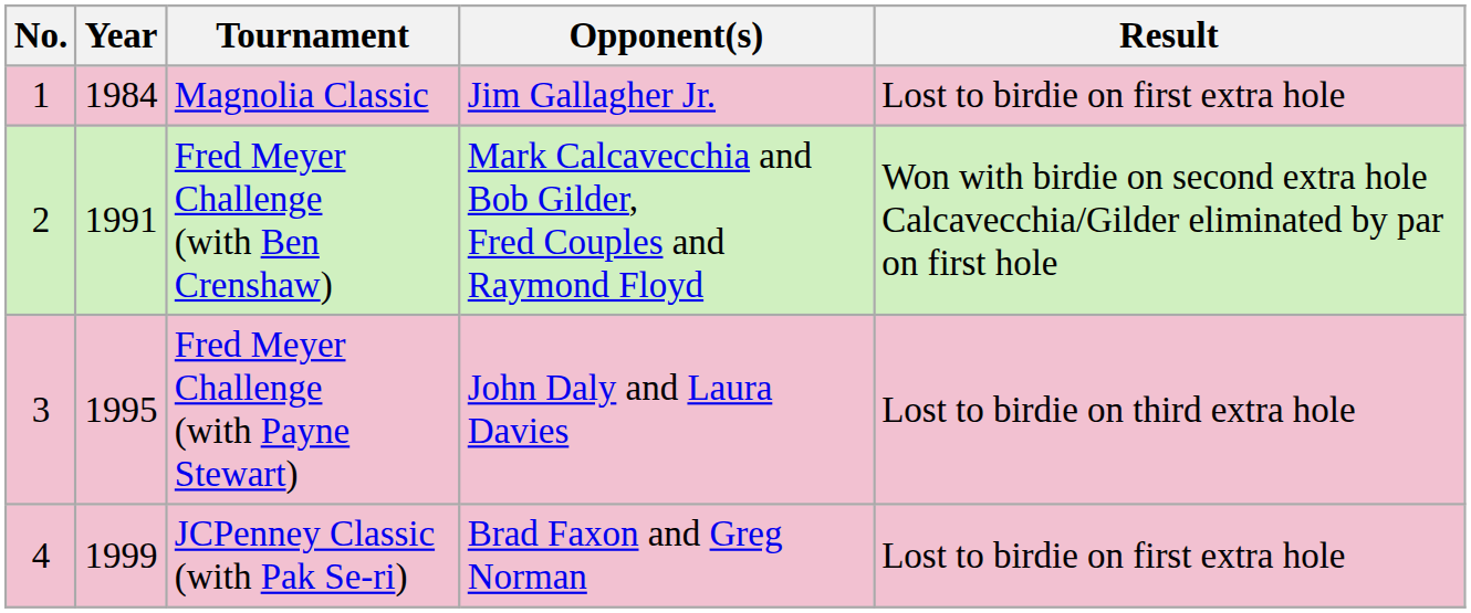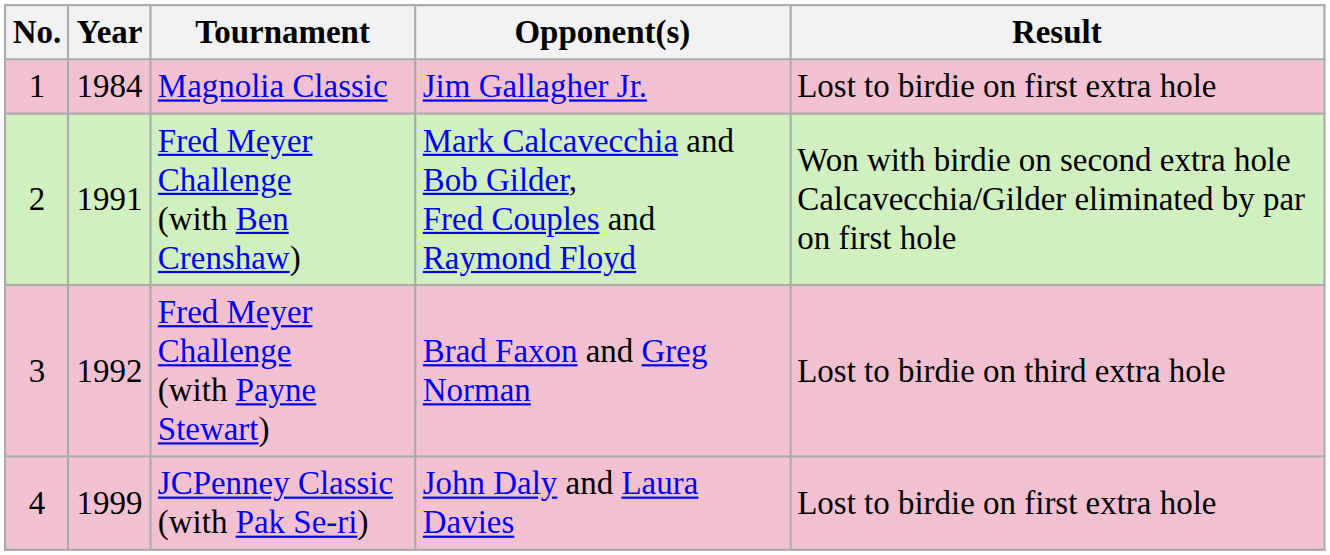 <table class="wikitable" style="font-size:95%;">
 <tr>
 <th>No.</th>
 <th>Year</th>
 <th>Tournament</th>
 <th>Opponent(s)</th>
 <th>Result</th>
 </tr>
 <tr style="background:#F2C1D1;">
 <td align=center>1</td>
 <td>1984</td>
 <td><a href='#'>Magnolia Classic</a></td>
 <td> <a href='#'>Jim Gallagher Jr.</a></td>
 <td>Lost to birdie on first extra hole</td>
 </tr>
 <tr style="background:#D0F0C0;">
 <td align=center>2</td>
 <td>1991</td>
 <td><a href='#'>Fred Meyer Challenge</a><br>(with  <a href='#'>Ben Crenshaw</a>)</td>
 <td> <a href='#'>Mark Calcavecchia</a> and  <a href='#'>Bob Gilder</a>,<br> <a href='#'>Fred Couples</a> and  <a href='#'>Raymond Floyd</a></td>
 <td>Won with birdie on second extra hole<br>Calcavecchia/Gilder eliminated by par on first hole</td>
 </tr>
 <tr style="background:#F2C1D1;">
 <td align=center>3</td>
-<td>1995</td>
+<td>1992</td>
 <td><a href='#'>Fred Meyer Challenge</a><br>(with  <a href='#'>Payne Stewart</a>)</td>
-<td> <a href='#'>John Daly</a> and  <a href='#'>Laura Davies</a></td>
+<td> <a href='#'>Brad Faxon</a> and  <a href='#'>Greg Norman</a></td>
 <td>Lost to birdie on third extra hole</td>
 </tr>
 <tr style="background:#F2C1D1;">
 <td align=center>4</td>
 <td>1999</td>
 <td><a href='#'>JCPenney Classic</a><br>(with  <a href='#'>Pak Se-ri</a>)</td>
-<td> <a href='#'>Brad Faxon</a> and  <a href='#'>Greg Norman</a></td>
+<td> <a href='#'>John Daly</a> and  <a href='#'>Laura Davies</a></td>
 <td>Lost to birdie on first extra hole</td>
 </tr>
 </table>
